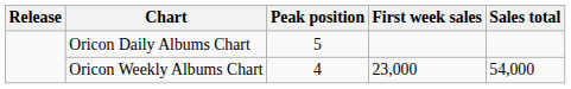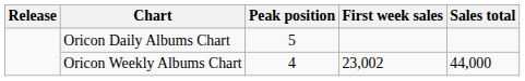 <table class="wikitable">
 <tr>
 <th>Release</th>
 <th>Chart</th>
 <th>Peak position</th>
 <th>First week sales</th>
 <th>Sales total</th>
 </tr>
 <tr>
 <td rowspan="3"></td>
 <td>Oricon Daily Albums Chart</td>
 <td align="center">5</td>
 <td></td>
 <td></td>
 </tr>
 <tr>
 <td>Oricon Weekly Albums Chart</td>
 <td align="center">4</td>
-<td>23,000</td>
-<td>54,000</td>
+<td>23,002</td>
+<td>44,000</td>
 </tr>
 </table>
